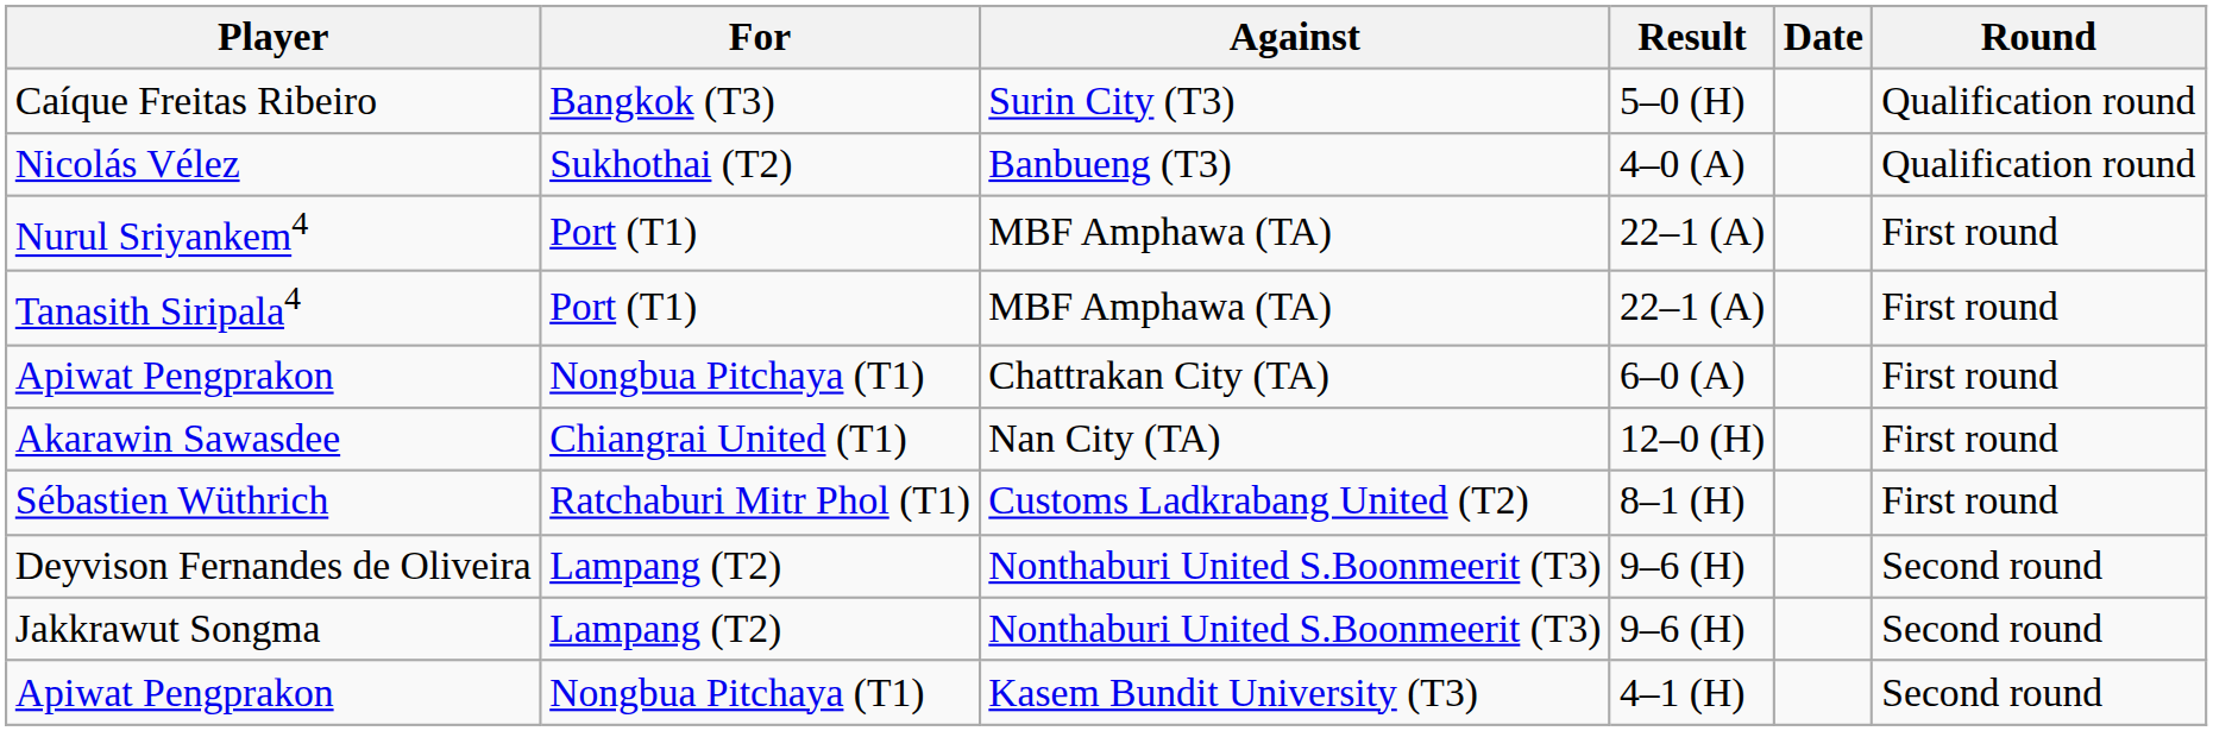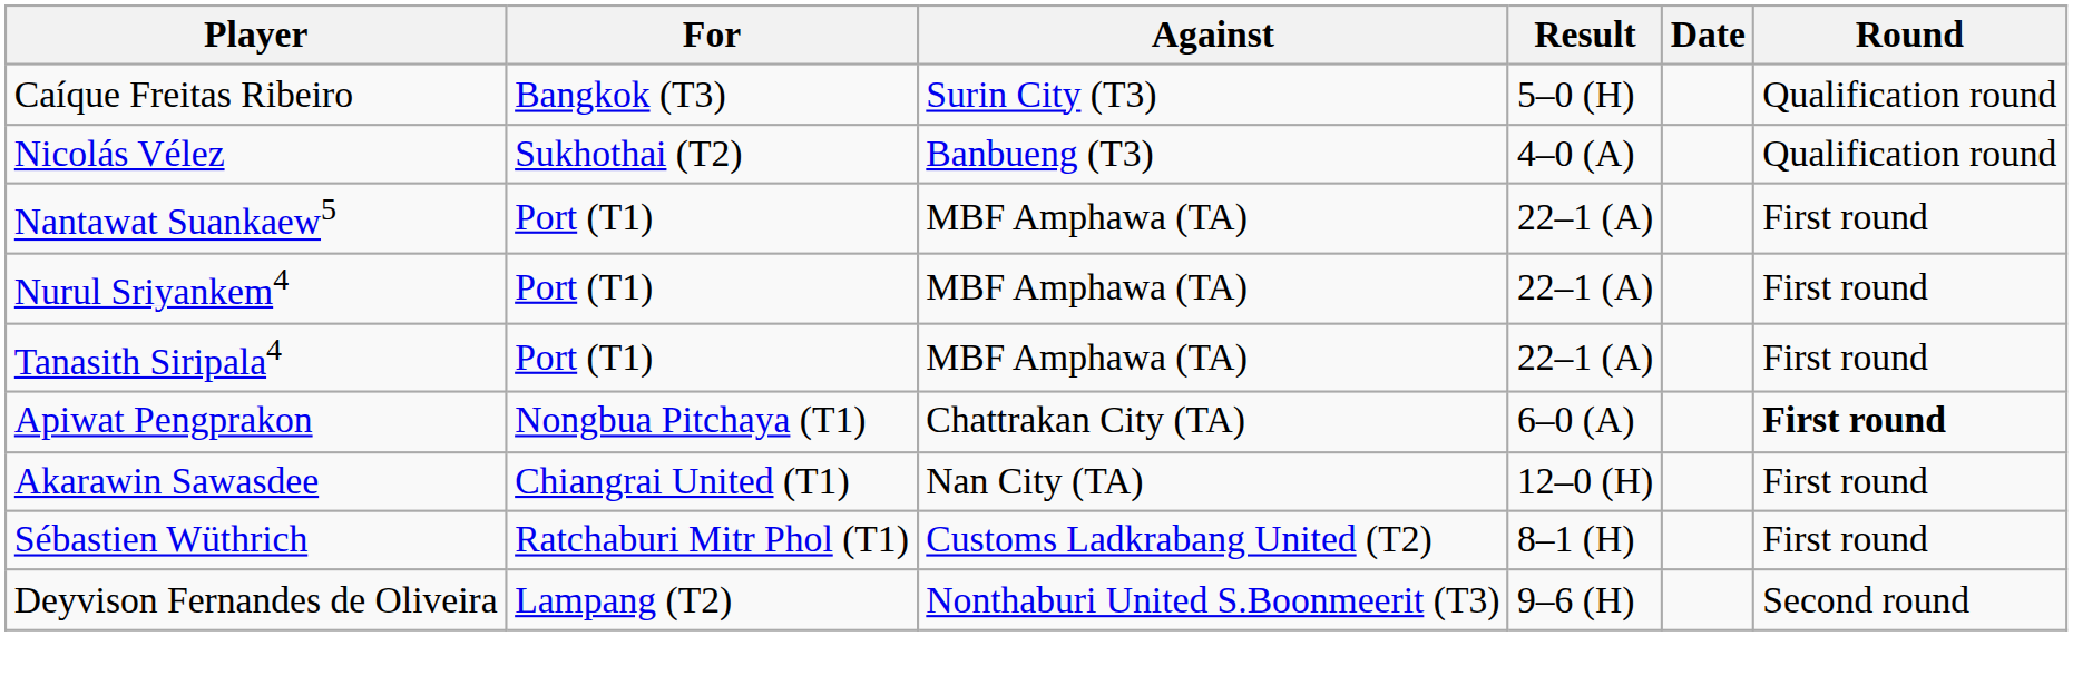 <table class="wikitable sortable">
 <tr>
 <th>Player</th>
 <th>For</th>
 <th>Against</th>
 <th align=center>Result</th>
 <th>Date</th>
 <th>Round</th>
 </tr>
 <tr>
 <td> Caíque Freitas Ribeiro</td>
 <td><a href='#'>Bangkok</a> (T3)</td>
 <td><a href='#'>Surin City</a> (T3)</td>
 <td>5–0 (H)</td>
 <td></td>
 <td>Qualification round</td>
 </tr>
 <tr>
 <td> <a href='#'>Nicolás Vélez</a></td>
 <td><a href='#'>Sukhothai</a> (T2)</td>
 <td><a href='#'>Banbueng</a> (T3)</td>
 <td>4–0 (A)</td>
 <td></td>
 <td>Qualification round</td>
 </tr>
 <tr>
+<td> <a href='#'>Nantawat Suankaew</a><sup>5</sup></td>
+<td><a href='#'>Port</a> (T1)</td>
+<td>MBF Amphawa (TA)</td>
+<td>22–1 (A)</td>
+<td></td>
+<td>First round</td>
+</tr>
+<tr>
 <td> <a href='#'>Nurul Sriyankem</a><sup>4</sup></td>
 <td><a href='#'>Port</a> (T1)</td>
 <td>MBF Amphawa (TA)</td>
 <td>22–1 (A)</td>
 <td></td>
 <td>First round</td>
 </tr>
 <tr>
 <td> <a href='#'>Tanasith Siripala</a><sup>4</sup></td>
 <td><a href='#'>Port</a> (T1)</td>
 <td>MBF Amphawa (TA)</td>
 <td>22–1 (A)</td>
 <td></td>
 <td>First round</td>
 </tr>
 <tr>
 <td> <a href='#'>Apiwat Pengprakon</a></td>
 <td><a href='#'>Nongbua Pitchaya</a> (T1)</td>
 <td>Chattrakan City (TA)</td>
 <td>6–0 (A)</td>
 <td></td>
-<td>First round</td>
+<td><strong>First round</strong></td>
 </tr>
 <tr>
 <td> <a href='#'>Akarawin Sawasdee</a></td>
 <td><a href='#'>Chiangrai United</a> (T1)</td>
 <td>Nan City (TA)</td>
 <td>12–0 (H)</td>
 <td></td>
 <td>First round</td>
 </tr>
 <tr>
 <td> <a href='#'>Sébastien Wüthrich</a></td>
 <td><a href='#'>Ratchaburi Mitr Phol</a> (T1)</td>
 <td><a href='#'>Customs Ladkrabang United</a> (T2)</td>
 <td>8–1 (H)</td>
 <td></td>
 <td>First round</td>
 </tr>
 <tr>
 <td> Deyvison Fernandes de Oliveira</td>
 <td><a href='#'>Lampang</a> (T2)</td>
 <td><a href='#'>Nonthaburi United S.Boonmeerit</a> (T3)</td>
 <td>9–6 (H)</td>
 <td></td>
 <td>Second round</td>
 </tr>
-<tr>
-<td> Jakkrawut Songma</td>
-<td><a href='#'>Lampang</a> (T2)</td>
-<td><a href='#'>Nonthaburi United S.Boonmeerit</a> (T3)</td>
-<td>9–6 (H)</td>
-<td></td>
-<td>Second round</td>
-</tr>
-<tr>
-<td> <a href='#'>Apiwat Pengprakon</a></td>
-<td><a href='#'>Nongbua Pitchaya</a> (T1)</td>
-<td><a href='#'>Kasem Bundit University</a> (T3)</td>
-<td>4–1 (H)</td>
-<td></td>
-<td>Second round</td>
-</tr>
 </table>
